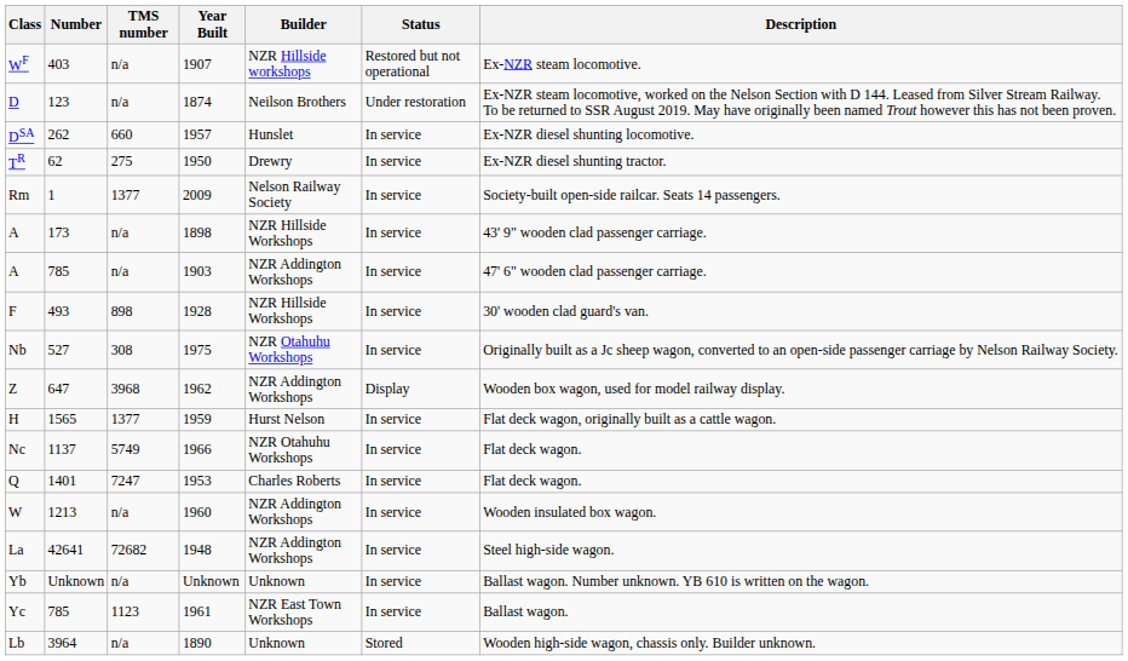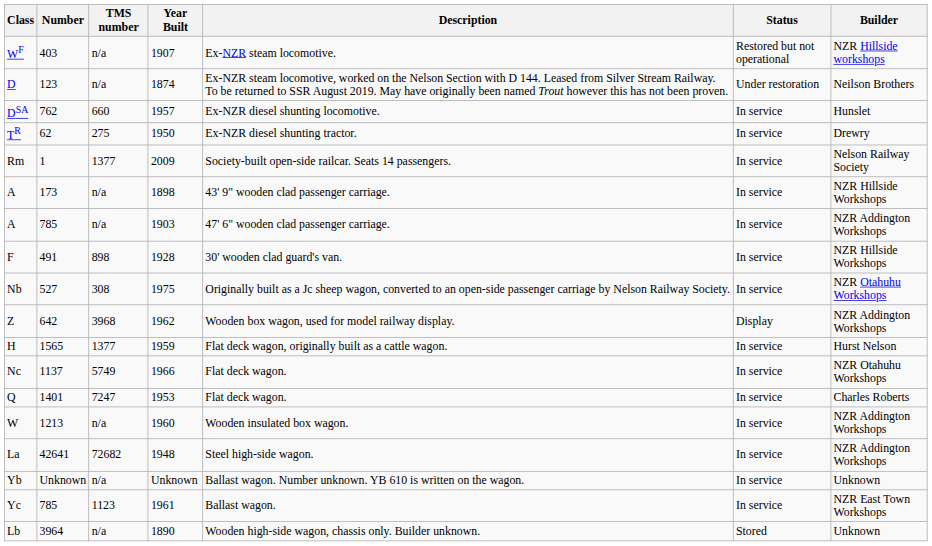 <table class="wikitable">
 <tr>
 <th>Class</th>
 <th>Number</th>
 <th>TMS number</th>
 <th>Year Built</th>
+<th>Description</th>
+<th>Status</th>
 <th>Builder</th>
-<th>Status</th>
-<th>Description</th>
 </tr>
 <tr>
 <td><a href='#'>W<sup>F</sup></a></td>
 <td>403</td>
 <td>n/a</td>
 <td>1907</td>
+<td>Ex-<a href='#'>NZR</a>  steam locomotive.</td>
+<td>Restored but not operational</td>
 <td>NZR <a href='#'>Hillside workshops</a></td>
-<td>Restored but not operational</td>
-<td>Ex-<a href='#'>NZR</a>  steam locomotive.</td>
 </tr>
 <tr>
 <td><a href='#'>D</a></td>
 <td>123</td>
 <td>n/a</td>
 <td>1874</td>
+<td>Ex-NZR  steam locomotive, worked on the Nelson Section with D 144. Leased from Silver Stream Railway. To be returned to SSR August 2019.  May have originally been named <em>Trout</em> however this has not been proven.</td>
+<td>Under restoration</td>
 <td>Neilson Brothers</td>
-<td>Under restoration</td>
-<td>Ex-NZR  steam locomotive, worked on the Nelson Section with D 144. Leased from Silver Stream Railway. To be returned to SSR August 2019.  May have originally been named <em>Trout</em> however this has not been proven.</td>
 </tr>
 <tr>
 <td><a href='#'>D<sup>SA</sup></a></td>
-<td>262</td>
+<td>762</td>
 <td>660</td>
 <td>1957</td>
+<td>Ex-NZR  diesel shunting locomotive.</td>
+<td>In service</td>
 <td>Hunslet</td>
-<td>In service</td>
-<td>Ex-NZR  diesel shunting locomotive.</td>
 </tr>
 <tr>
 <td><a href='#'>T<sup>R</sup></a></td>
 <td>62</td>
 <td>275</td>
 <td>1950</td>
+<td>Ex-NZR  diesel shunting tractor.</td>
+<td>In service</td>
 <td>Drewry</td>
-<td>In service</td>
-<td>Ex-NZR  diesel shunting tractor.</td>
 </tr>
 <tr>
 <td>Rm</td>
 <td>1</td>
 <td>1377</td>
 <td>2009</td>
+<td>Society-built open-side railcar. Seats 14 passengers.</td>
+<td>In service</td>
 <td>Nelson Railway Society</td>
-<td>In service</td>
-<td>Society-built open-side railcar. Seats 14 passengers.</td>
 </tr>
 <tr>
 <td>A</td>
 <td>173</td>
 <td>n/a</td>
 <td>1898</td>
+<td>43' 9" wooden clad passenger carriage.</td>
+<td>In service</td>
 <td>NZR Hillside Workshops</td>
-<td>In service</td>
-<td>43' 9" wooden clad passenger carriage.</td>
 </tr>
 <tr>
 <td>A</td>
 <td>785</td>
 <td>n/a</td>
 <td>1903</td>
+<td>47' 6" wooden clad passenger carriage.</td>
+<td>In service</td>
 <td>NZR Addington Workshops</td>
-<td>In service</td>
-<td>47' 6" wooden clad passenger carriage.</td>
 </tr>
 <tr>
 <td>F</td>
-<td>493</td>
+<td>491</td>
 <td>898</td>
 <td>1928</td>
+<td>30' wooden clad guard's van.</td>
+<td>In service</td>
 <td>NZR Hillside Workshops</td>
-<td>In service</td>
-<td>30' wooden clad guard's van.</td>
 </tr>
 <tr>
 <td>Nb</td>
 <td>527</td>
 <td>308</td>
 <td>1975</td>
+<td>Originally built as a Jc sheep wagon, converted to an open-side passenger carriage by Nelson Railway Society.</td>
+<td>In service</td>
 <td>NZR <a href='#'>Otahuhu Workshops</a></td>
-<td>In service</td>
-<td>Originally built as a Jc sheep wagon, converted to an open-side passenger carriage by Nelson Railway Society.</td>
 </tr>
 <tr>
 <td>Z</td>
-<td>647</td>
+<td>642</td>
 <td>3968</td>
 <td>1962</td>
+<td>Wooden box wagon, used for model railway display.</td>
+<td>Display</td>
 <td>NZR Addington Workshops</td>
-<td>Display</td>
-<td>Wooden box wagon, used for model railway display.</td>
 </tr>
 <tr>
 <td>H</td>
 <td>1565</td>
 <td>1377</td>
 <td>1959</td>
+<td>Flat deck wagon, originally built as a cattle wagon.</td>
+<td>In service</td>
 <td>Hurst Nelson</td>
-<td>In service</td>
-<td>Flat deck wagon, originally built as a cattle wagon.</td>
 </tr>
 <tr>
 <td>Nc</td>
 <td>1137</td>
 <td>5749</td>
 <td>1966</td>
+<td>Flat deck wagon.</td>
+<td>In service</td>
 <td>NZR Otahuhu Workshops</td>
-<td>In service</td>
-<td>Flat deck wagon.</td>
 </tr>
 <tr>
 <td>Q</td>
 <td>1401</td>
 <td>7247</td>
 <td>1953</td>
+<td>Flat deck wagon.</td>
+<td>In service</td>
 <td>Charles Roberts</td>
-<td>In service</td>
-<td>Flat deck wagon.</td>
 </tr>
 <tr>
 <td>W</td>
 <td>1213</td>
 <td>n/a</td>
 <td>1960</td>
+<td>Wooden insulated box wagon.</td>
+<td>In service</td>
 <td>NZR Addington Workshops</td>
-<td>In service</td>
-<td>Wooden insulated box wagon.</td>
 </tr>
 <tr>
 <td>La</td>
 <td>42641</td>
 <td>72682</td>
 <td>1948</td>
+<td>Steel high-side wagon.</td>
+<td>In service</td>
 <td>NZR Addington Workshops</td>
-<td>In service</td>
-<td>Steel high-side wagon.</td>
 </tr>
 <tr>
 <td>Yb</td>
 <td>Unknown</td>
 <td>n/a</td>
 <td>Unknown</td>
+<td>Ballast wagon. Number unknown. YB 610 is written on the wagon.</td>
+<td>In service</td>
 <td>Unknown</td>
-<td>In service</td>
-<td>Ballast wagon. Number unknown. YB 610 is written on the wagon.</td>
 </tr>
 <tr>
 <td>Yc</td>
 <td>785</td>
 <td>1123</td>
 <td>1961</td>
+<td>Ballast wagon.</td>
+<td>In service</td>
 <td>NZR East Town Workshops</td>
-<td>In service</td>
-<td>Ballast wagon.</td>
 </tr>
 <tr>
 <td>Lb</td>
 <td>3964</td>
 <td>n/a</td>
 <td>1890</td>
+<td>Wooden high-side wagon, chassis only. Builder unknown.</td>
+<td>Stored</td>
 <td>Unknown</td>
-<td>Stored</td>
-<td>Wooden high-side wagon, chassis only. Builder unknown.</td>
 </tr>
 </table>
